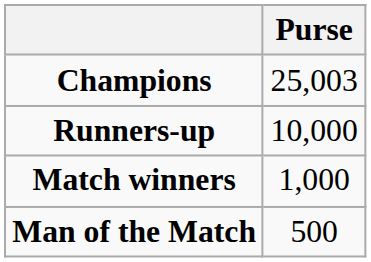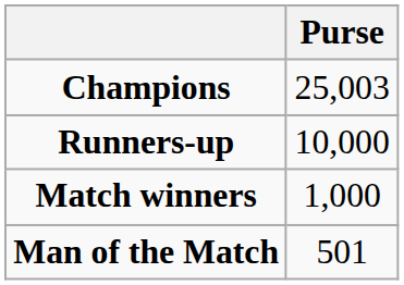 <table class="wikitable" style="text-align:center;">
 <tr>
 <th></th>
 <th>Purse</th>
 </tr>
 <tr>
 <td><strong>Champions</strong></td>
 <td> 25,003</td>
 </tr>
 <tr>
 <td><strong>Runners-up</strong></td>
 <td> 10,000</td>
 </tr>
 <tr>
 <td><strong>Match winners</strong></td>
 <td> 1,000</td>
 </tr>
 <tr>
 <td><strong>Man of the Match</strong></td>
-<td> 500</td>
+<td> 501</td>
 </tr>
 </table>
